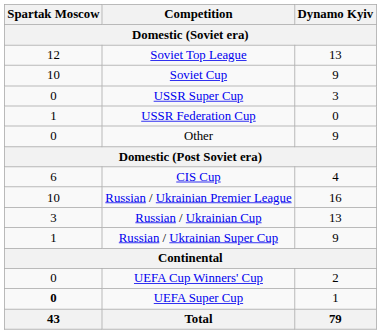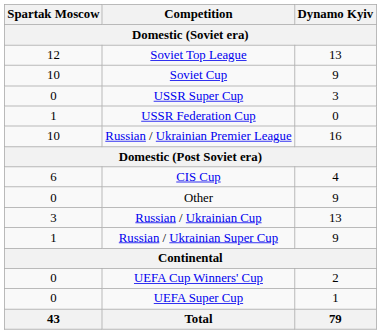 <table class="wikitable" bgcolor="#f7f8ff" style="text-align:center">
 <tr>
 <th>Spartak Moscow</th>
 <th>Competition</th>
 <th>Dynamo Kyiv</th>
 </tr>
 <tr>
 <th Colspan = "3">Domestic (Soviet era)</th>
 </tr>
 <tr>
 <td>12</td>
 <td><a href='#'>Soviet Top League</a></td>
 <td>13</td>
 </tr>
 <tr>
 <td>10</td>
 <td><a href='#'>Soviet Cup</a></td>
 <td>9</td>
 </tr>
 <tr>
 <td>0</td>
 <td><a href='#'>USSR Super Cup</a></td>
 <td>3</td>
 </tr>
 <tr>
 <td>1</td>
 <td><a href='#'>USSR Federation Cup</a></td>
 <td>0</td>
 </tr>
 <tr>
-<td>0</td>
-<td>Other</td>
-<td>9</td>
+<td>10</td>
+<td><a href='#'>Russian</a> / <a href='#'>Ukrainian Premier League</a></td>
+<td>16</td>
 </tr>
 <tr>
 <th Colspan = "3">Domestic (Post Soviet era)</th>
 </tr>
 <tr>
 <td>6</td>
 <td><a href='#'>CIS Cup</a></td>
 <td>4</td>
 </tr>
 <tr>
-<td>10</td>
-<td><a href='#'>Russian</a> / <a href='#'>Ukrainian Premier League</a></td>
-<td>16</td>
+<td>0</td>
+<td>Other</td>
+<td>9</td>
 </tr>
 <tr>
 <td>3</td>
 <td><a href='#'>Russian</a> / <a href='#'>Ukrainian Cup</a></td>
 <td>13</td>
 </tr>
 <tr>
 <td>1</td>
 <td><a href='#'>Russian</a> / <a href='#'>Ukrainian Super Cup</a></td>
 <td>9</td>
 </tr>
 <tr>
 <th colspan = "3">Continental</th>
 </tr>
 <tr>
 <td>0</td>
 <td><a href='#'>UEFA Cup Winners' Cup</a></td>
 <td>2</td>
 </tr>
 <tr>
-<td><strong>0</strong></td>
+<td>0</td>
 <td><a href='#'>UEFA Super Cup</a></td>
 <td>1</td>
 </tr>
 <tr>
 <th>43</th>
 <th>Total</th>
 <th>79</th>
 </tr>
 </table>
